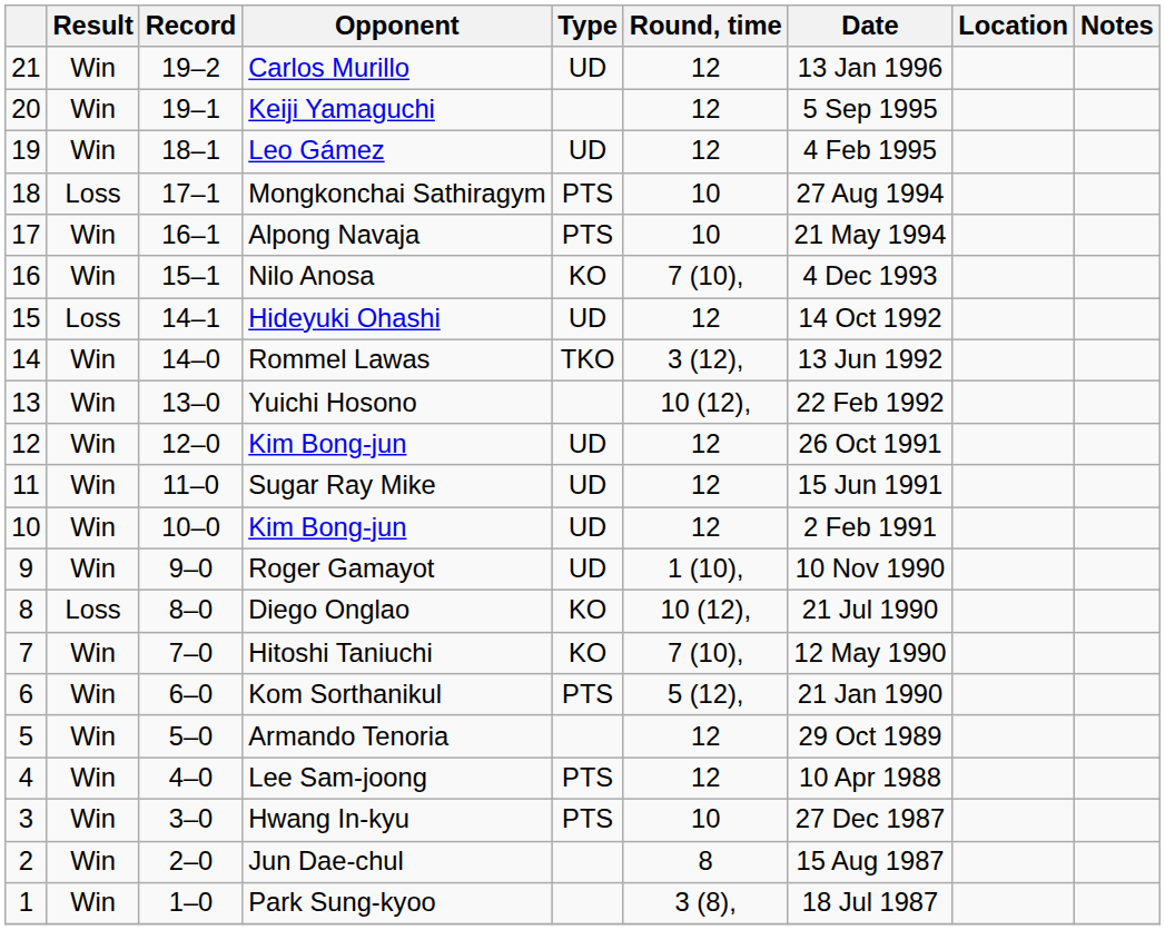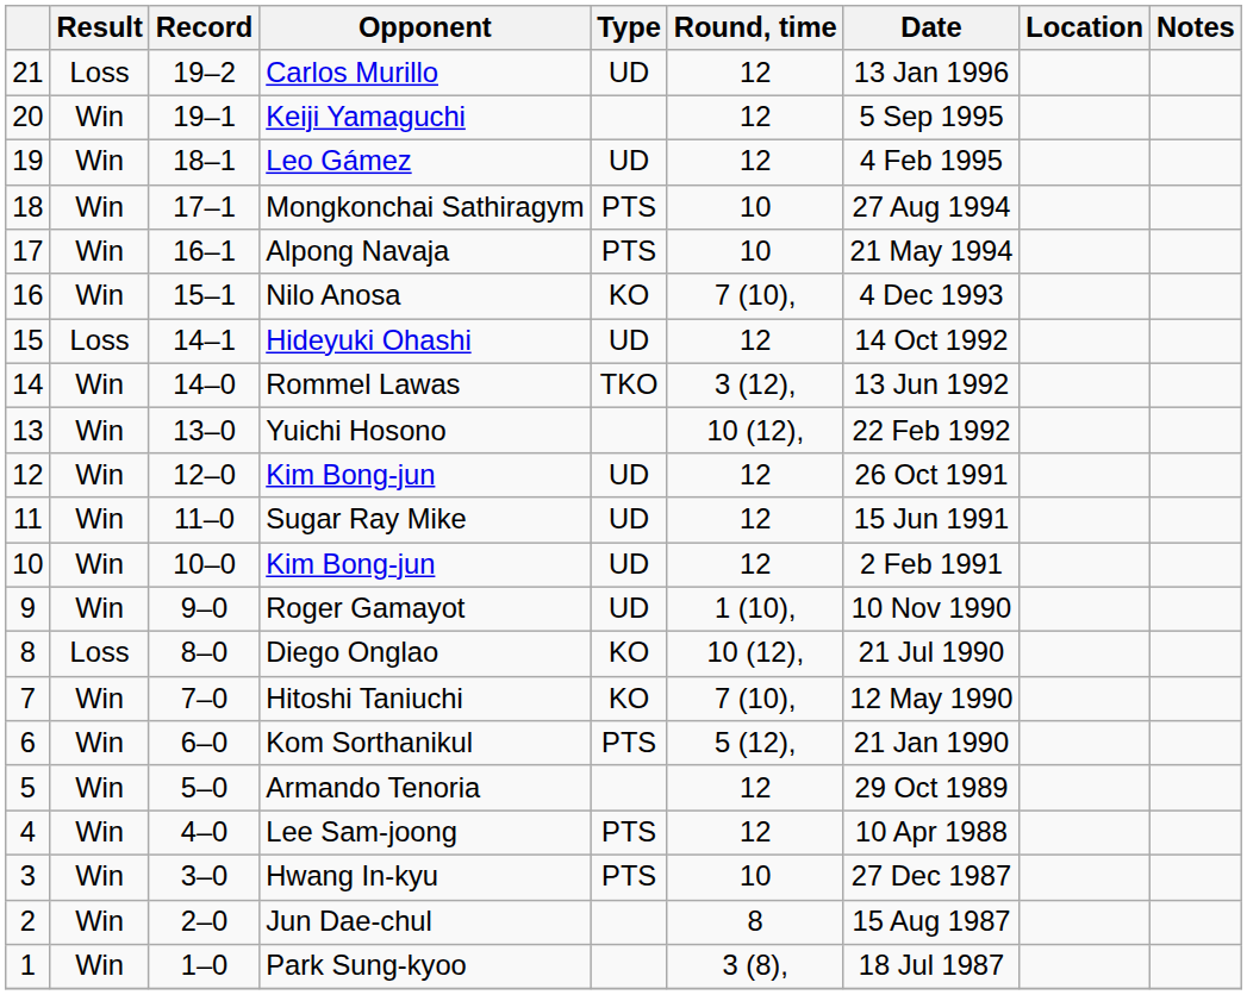 <table class="wikitable" style="text-align:center">
 <tr>
 <th></th>
 <th>Result</th>
 <th>Record</th>
 <th>Opponent</th>
 <th>Type</th>
 <th>Round, time</th>
 <th>Date</th>
 <th>Location</th>
 <th>Notes</th>
 </tr>
 <tr>
 <td>21</td>
-<td>Win</td>
+<td>Loss</td>
 <td>19–2</td>
 <td style="text-align:left;"> <a href='#'>Carlos Murillo</a></td>
 <td>UD</td>
 <td>12</td>
 <td>13 Jan 1996</td>
 <td style="text-align:left;"> </td>
 <td style="text-align:left;"></td>
 </tr>
 <tr>
 <td>20</td>
 <td>Win</td>
 <td>19–1</td>
 <td style="text-align:left;"> <a href='#'>Keiji Yamaguchi</a></td>
 <td></td>
 <td>12</td>
 <td>5 Sep 1995</td>
 <td style="text-align:left;"> </td>
 <td style="text-align:left;"></td>
 </tr>
 <tr>
 <td>19</td>
 <td>Win</td>
 <td>18–1</td>
 <td style="text-align:left;"> <a href='#'>Leo Gámez</a></td>
 <td>UD</td>
 <td>12</td>
 <td>4 Feb 1995</td>
 <td style="text-align:left;"> </td>
 <td style="text-align:left;"></td>
 </tr>
 <tr>
 <td>18</td>
-<td>Loss</td>
+<td>Win</td>
 <td>17–1</td>
 <td style="text-align:left;"> Mongkonchai Sathiragym</td>
 <td>PTS</td>
 <td>10</td>
 <td>27 Aug 1994</td>
 <td style="text-align:left;"> </td>
 <td></td>
 </tr>
 <tr>
 <td>17</td>
 <td>Win</td>
 <td>16–1</td>
 <td style="text-align:left;"> Alpong Navaja</td>
 <td>PTS</td>
 <td>10</td>
 <td>21 May 1994</td>
 <td style="text-align:left;"> </td>
 <td></td>
 </tr>
 <tr>
 <td>16</td>
 <td>Win</td>
 <td>15–1</td>
 <td style="text-align:left;"> Nilo Anosa</td>
 <td>KO</td>
 <td>7 (10), </td>
 <td>4 Dec 1993</td>
 <td style="text-align:left;"> </td>
 <td></td>
 </tr>
 <tr>
 <td>15</td>
 <td>Loss</td>
 <td>14–1</td>
 <td style="text-align:left;"> <a href='#'>Hideyuki Ohashi</a></td>
 <td>UD</td>
 <td>12</td>
 <td>14 Oct 1992</td>
 <td style="text-align:left;"> </td>
 <td style="text-align:left;"></td>
 </tr>
 <tr>
 <td>14</td>
 <td>Win</td>
 <td>14–0</td>
 <td style="text-align:left;"> Rommel Lawas</td>
 <td>TKO</td>
 <td>3 (12), </td>
 <td>13 Jun 1992</td>
 <td style="text-align:left;"> </td>
 <td style="text-align:left;"></td>
 </tr>
 <tr>
 <td>13</td>
 <td>Win</td>
 <td>13–0</td>
 <td style="text-align:left;"> Yuichi Hosono</td>
 <td></td>
 <td>10 (12), </td>
 <td>22 Feb 1992</td>
 <td style="text-align:left;"> </td>
 <td style="text-align:left;"></td>
 </tr>
 <tr>
 <td>12</td>
 <td>Win</td>
 <td>12–0</td>
 <td style="text-align:left;"> <a href='#'>Kim Bong-jun</a></td>
 <td>UD</td>
 <td>12</td>
 <td>26 Oct 1991</td>
 <td style="text-align:left;"> </td>
 <td style="text-align:left;"></td>
 </tr>
 <tr>
 <td>11</td>
 <td>Win</td>
 <td>11–0</td>
 <td style="text-align:left;"> Sugar Ray Mike</td>
 <td>UD</td>
 <td>12</td>
 <td>15 Jun 1991</td>
 <td style="text-align:left;"> </td>
 <td style="text-align:left;"></td>
 </tr>
 <tr>
 <td>10</td>
 <td>Win</td>
 <td>10–0</td>
 <td style="text-align:left;"> <a href='#'>Kim Bong-jun</a></td>
 <td>UD</td>
 <td>12</td>
 <td>2 Feb 1991</td>
 <td style="text-align:left;"> </td>
 <td style="text-align:left;"></td>
 </tr>
 <tr>
 <td>9</td>
 <td>Win</td>
 <td>9–0</td>
 <td style="text-align:left;"> Roger Gamayot</td>
 <td>UD</td>
 <td>1 (10), </td>
 <td>10 Nov 1990</td>
 <td style="text-align:left;"> </td>
 <td></td>
 </tr>
 <tr>
 <td>8</td>
 <td>Loss</td>
 <td>8–0</td>
 <td style="text-align:left;"> Diego Onglao</td>
 <td>KO</td>
 <td>10 (12), </td>
 <td>21 Jul 1990</td>
 <td style="text-align:left;"> </td>
 <td></td>
 </tr>
 <tr>
 <td>7</td>
 <td>Win</td>
 <td>7–0</td>
 <td style="text-align:left;"> Hitoshi Taniuchi</td>
 <td>KO</td>
 <td>7 (10), </td>
 <td>12 May 1990</td>
 <td style="text-align:left;"> </td>
 <td></td>
 </tr>
 <tr>
 <td>6</td>
 <td>Win</td>
 <td>6–0</td>
 <td style="text-align:left;"> Kom Sorthanikul</td>
 <td>PTS</td>
 <td>5 (12), </td>
 <td>21 Jan 1990</td>
 <td style="text-align:left;"> </td>
 <td style="text-align:left;"></td>
 </tr>
 <tr>
 <td>5</td>
 <td>Win</td>
 <td>5–0</td>
 <td style="text-align:left;"> Armando Tenoria</td>
 <td></td>
 <td>12</td>
 <td>29 Oct 1989</td>
 <td style="text-align:left;"> </td>
 <td style="text-align:left;"></td>
 </tr>
 <tr>
 <td>4</td>
 <td>Win</td>
 <td>4–0</td>
 <td style="text-align:left;"> Lee Sam-joong</td>
 <td>PTS</td>
 <td>12</td>
 <td>10 Apr 1988</td>
 <td style="text-align:left;"> </td>
 <td style="text-align:left;"></td>
 </tr>
 <tr>
 <td>3</td>
 <td>Win</td>
 <td>3–0</td>
 <td style="text-align:left;"> Hwang In-kyu</td>
 <td>PTS</td>
 <td>10</td>
 <td>27 Dec 1987</td>
 <td style="text-align:left;"> </td>
 <td></td>
 </tr>
 <tr>
 <td>2</td>
 <td>Win</td>
 <td>2–0</td>
 <td style="text-align:left;"> Jun Dae-chul</td>
 <td></td>
 <td>8</td>
 <td>15 Aug 1987</td>
 <td style="text-align:left;"> </td>
 <td></td>
 </tr>
 <tr>
 <td>1</td>
 <td>Win</td>
 <td>1–0</td>
 <td style="text-align:left;"> Park Sung-kyoo</td>
 <td></td>
 <td>3 (8), </td>
 <td>18 Jul 1987</td>
 <td style="text-align:left;"> </td>
 <td></td>
 </tr>
 <tr>
 </tr>
 </table>
